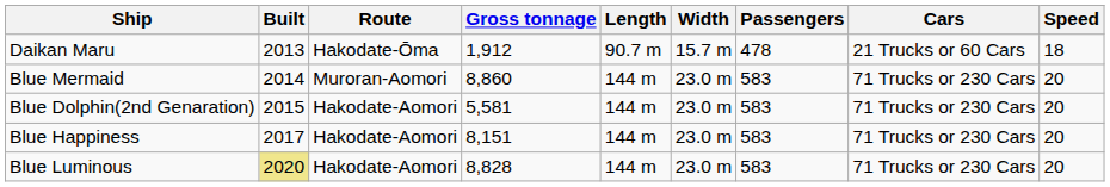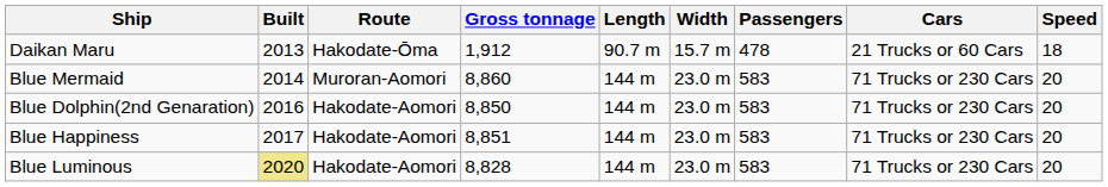 <table class="wikitable">
 <tr>
 <th>Ship</th>
 <th>Built</th>
 <th>Route</th>
 <th><a href='#'>Gross tonnage</a></th>
 <th>Length</th>
 <th>Width</th>
 <th>Passengers</th>
 <th>Cars</th>
 <th>Speed</th>
 </tr>
 <tr>
 <td>Daikan Maru</td>
 <td>2013</td>
 <td>Hakodate-Ōma</td>
 <td>1,912</td>
 <td>90.7 m</td>
 <td>15.7 m</td>
 <td>478</td>
 <td>21 Trucks or 60 Cars</td>
 <td>18</td>
 </tr>
 <tr>
 <td>Blue Mermaid</td>
 <td>2014</td>
 <td>Muroran-Aomori</td>
 <td>8,860</td>
 <td>144 m</td>
 <td>23.0 m</td>
 <td>583</td>
 <td>71 Trucks or 230 Cars</td>
 <td>20</td>
 </tr>
 <tr>
 <td>Blue Dolphin(2nd Genaration)</td>
-<td>2015</td>
+<td>2016</td>
 <td>Hakodate-Aomori</td>
-<td>5,581</td>
+<td>8,850</td>
 <td>144 m</td>
 <td>23.0 m</td>
 <td>583</td>
 <td>71 Trucks or 230 Cars</td>
 <td>20</td>
 </tr>
 <tr>
 <td>Blue Happiness</td>
 <td>2017</td>
 <td>Hakodate-Aomori</td>
-<td>8,151</td>
+<td>8,851</td>
 <td>144 m</td>
 <td>23.0 m</td>
 <td>583</td>
 <td>71 Trucks or 230 Cars</td>
 <td>20</td>
 </tr>
 <tr>
 <td>Blue Luminous</td>
 <td style="background: khaki;">2020</td>
 <td>Hakodate-Aomori</td>
 <td>8,828</td>
 <td>144 m</td>
 <td>23.0 m</td>
 <td>583</td>
 <td>71 Trucks or 230 Cars</td>
 <td>20</td>
 </tr>
 </table>
